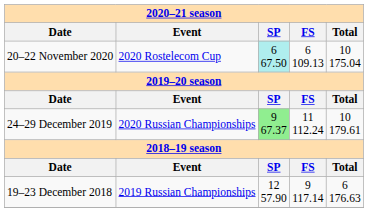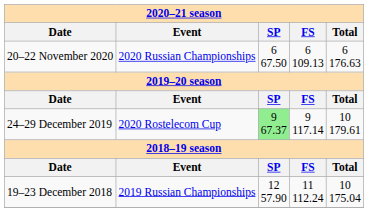 <table class="wikitable">
 <tr>
 <td style="background-color: #ffdead; " colspan=6 align=center><a href='#'><strong>2020–21 season</strong></a></td>
 </tr>
 <tr>
 <th>Date</th>
 <th>Event</th>
 <th><a href='#'>SP</a></th>
 <th><a href='#'>FS</a></th>
 <th>Total</th>
 </tr>
 <tr>
 <td>20–22 November 2020</td>
-<td><a href='#'>2020 Rostelecom Cup</a></td>
-<td align=center style="background: paleturquoise;">6 <br> 67.50</td>
+<td><a href='#'>2020 Russian Championships</a></td>
+<td align=center>6 <br> 67.50</td>
 <td align=center>6 <br> 109.13</td>
-<td align=center>10 <br> 175.04</td>
+<td align=center>6 <br> 176.63</td>
 </tr>
 <tr>
 <td style="background-color: #ffdead; " colspan=6 align=center><a href='#'><strong>2019–20 season</strong></a></td>
 </tr>
 <tr>
 <th>Date</th>
 <th>Event</th>
 <th><a href='#'>SP</a></th>
 <th><a href='#'>FS</a></th>
 <th>Total</th>
 </tr>
 <tr>
 <td>24–29 December 2019</td>
-<td><a href='#'>2020 Russian Championships</a></td>
+<td><a href='#'>2020 Rostelecom Cup</a></td>
 <td align=center style="background: lightgreen;">9 <br> 67.37</td>
-<td align=center>11 <br> 112.24</td>
+<td align=center>9 <br> 117.14</td>
 <td align=center>10 <br> 179.61</td>
 </tr>
 <tr>
 <td style="background-color: #ffdead; " colspan=6 align=center><a href='#'><strong>2018–19 season</strong></a></td>
 </tr>
 <tr>
 <th>Date</th>
 <th>Event</th>
 <th><a href='#'>SP</a></th>
 <th><a href='#'>FS</a></th>
 <th>Total</th>
 </tr>
 <tr>
 <td>19–23 December 2018</td>
 <td><a href='#'>2019 Russian Championships</a></td>
 <td align=center>12 <br> 57.90</td>
-<td align=center>9 <br> 117.14</td>
-<td align=center>6 <br> 176.63</td>
+<td align=center>11 <br> 112.24</td>
+<td align=center>10 <br> 175.04</td>
 </tr>
 <tr>
 </tr>
 </table>
